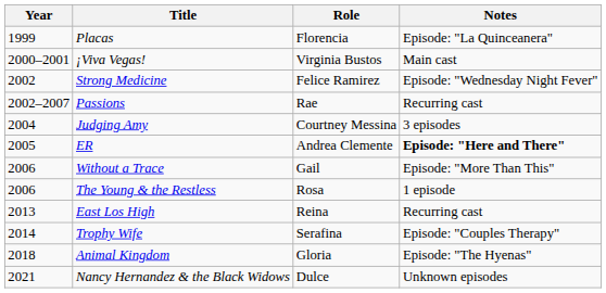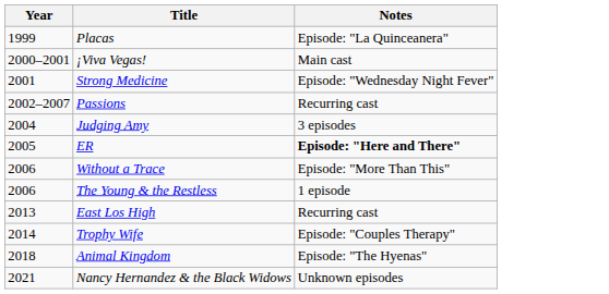 <table class="wikitable sortable">
 <tr>
 <th>Year</th>
 <th>Title</th>
-<th>Role</th>
 <th>Notes</th>
 </tr>
 <tr>
 <td>1999</td>
 <td><em>Placas</em></td>
-<td>Florencia</td>
 <td>Episode: "La Quinceanera"</td>
 </tr>
 <tr>
 <td>2000–2001</td>
 <td><em>¡Viva Vegas!</em></td>
-<td>Virginia Bustos</td>
 <td>Main cast</td>
 </tr>
 <tr>
-<td>2002</td>
+<td>2001</td>
 <td><em><a href='#'>Strong Medicine</a></em></td>
-<td>Felice Ramirez</td>
 <td>Episode: "Wednesday Night Fever"</td>
 </tr>
 <tr>
 <td>2002–2007</td>
 <td><em><a href='#'>Passions</a></em></td>
-<td>Rae</td>
 <td>Recurring cast</td>
 </tr>
 <tr>
 <td>2004</td>
 <td><em><a href='#'>Judging Amy</a></em></td>
-<td>Courtney Messina</td>
 <td>3 episodes</td>
 </tr>
 <tr>
 <td>2005</td>
 <td><em><a href='#'>ER</a></em></td>
-<td>Andrea Clemente</td>
 <td><strong>Episode: "Here and There"</strong></td>
 </tr>
 <tr>
 <td>2006</td>
 <td><em><a href='#'>Without a Trace</a></em></td>
-<td>Gail</td>
 <td>Episode: "More Than This"</td>
 </tr>
 <tr>
 <td>2006</td>
 <td><em><a href='#'>The Young & the Restless</a></em></td>
-<td>Rosa</td>
 <td>1 episode</td>
 </tr>
 <tr>
 <td>2013</td>
 <td><em><a href='#'>East Los High</a></em></td>
-<td>Reina</td>
 <td>Recurring cast</td>
 </tr>
 <tr>
 <td>2014</td>
 <td><em><a href='#'>Trophy Wife</a></em></td>
-<td>Serafina</td>
 <td>Episode: "Couples Therapy"</td>
 </tr>
 <tr>
 <td>2018</td>
 <td><em><a href='#'>Animal Kingdom</a></em></td>
-<td>Gloria</td>
 <td>Episode: "The Hyenas"</td>
 </tr>
 <tr>
 <td>2021</td>
 <td><em>Nancy Hernandez & the Black Widows</em></td>
-<td>Dulce</td>
 <td>Unknown episodes</td>
 </tr>
 </table>
